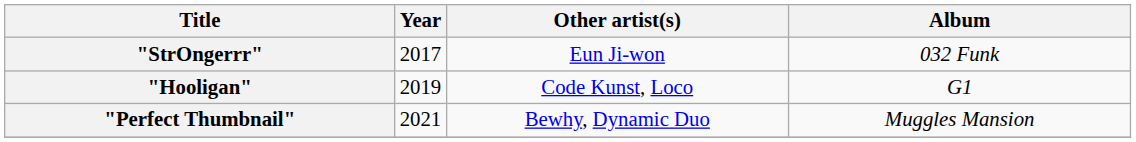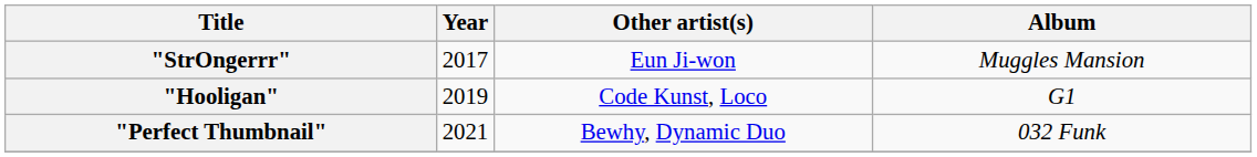 <table class="wikitable plainrowheaders" style="text-align:center;">
 <tr>
 <th scope="col" style="width:18.3em;">Title</th>
 <th scope="col">Year</th>
 <th scope="col" style="width:16em;">Other artist(s)</th>
 <th scope="col" style="width:16em;">Album</th>
 </tr>
 <tr>
 <th scope="row">"StrOngerrr"</th>
 <td>2017</td>
 <td><a href='#'>Eun Ji-won</a></td>
-<td><em>032 Funk</em></td>
+<td><em>Muggles Mansion</em></td>
 </tr>
 <tr>
 <th scope="row">"Hooligan"</th>
 <td>2019</td>
 <td><a href='#'>Code Kunst</a>, <a href='#'>Loco</a></td>
 <td><em>G1</em></td>
 </tr>
 <tr>
 <th scope="row">"Perfect Thumbnail"</th>
 <td>2021</td>
 <td><a href='#'>Bewhy</a>, <a href='#'>Dynamic Duo</a></td>
-<td><em>Muggles Mansion</em></td>
+<td><em>032 Funk</em></td>
 </tr>
 <tr>
 </tr>
 </table>
